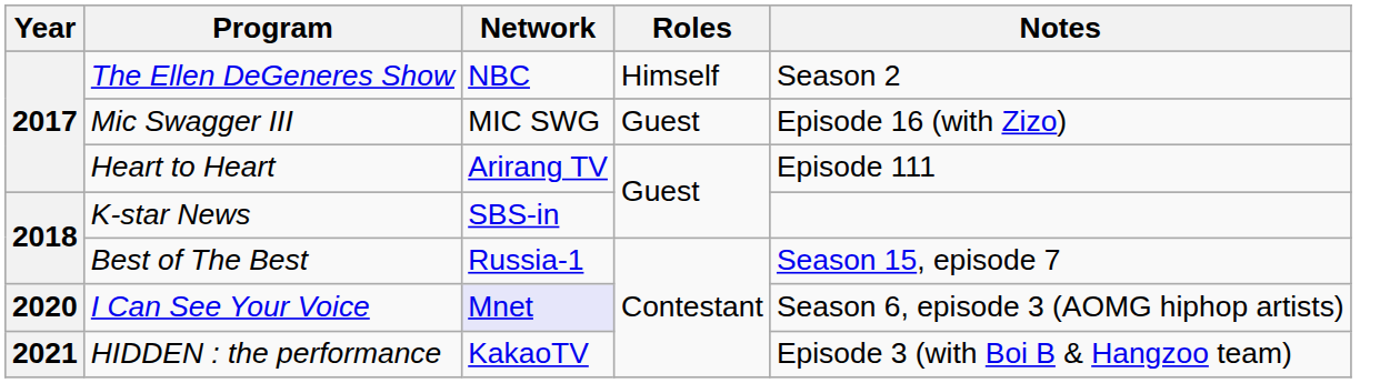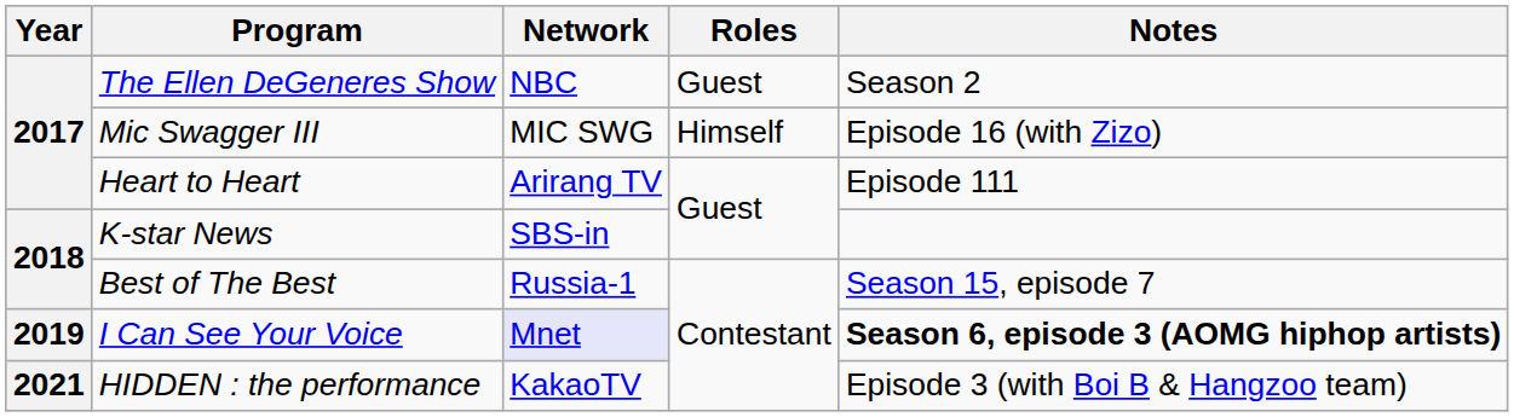 <table class="wikitable plainrowheaders sortable">
 <tr>
 <th>Year</th>
 <th>Program</th>
 <th>Network</th>
 <th>Roles</th>
 <th>Notes</th>
 </tr>
 <tr>
 <th rowspan="3" scope="row">2017</th>
 <td><em><a href='#'>The Ellen DeGeneres Show</a></em></td>
 <td><a href='#'>NBC</a></td>
-<td>Himself</td>
+<td>Guest</td>
 <td>Season 2</td>
 </tr>
 <tr>
 <td><em>Mic Swagger III</em></td>
 <td>MIC SWG</td>
-<td>Guest</td>
+<td>Himself</td>
 <td>Episode 16 (with <a href='#'>Zizo</a>)</td>
 </tr>
 <tr>
 <td><em>Heart to Heart</em></td>
 <td><a href='#'>Arirang TV</a></td>
 <td rowspan="2">Guest</td>
 <td>Episode 111</td>
 </tr>
 <tr>
 <th rowspan="2" scope="row">2018</th>
 <td><em>K-star News</em></td>
 <td><a href='#'>SBS-in</a></td>
 <td></td>
 </tr>
 <tr>
 <td><em>Best of The Best</em></td>
 <td><a href='#'>Russia-1</a></td>
 <td rowspan="3">Contestant</td>
 <td><a href='#'>Season 15</a>, episode 7</td>
 </tr>
 <tr>
-<th scope="row">2020</th>
+<th scope="row">2019</th>
 <td><em><a href='#'>I Can See Your Voice</a></em></td>
 <td style="background: lavender;"><a href='#'>Mnet</a></td>
-<td>Season 6, episode 3 (AOMG hiphop artists)</td>
+<td><strong>Season 6, episode 3 (AOMG hiphop artists)</strong></td>
 </tr>
 <tr>
 <th scope="row">2021</th>
 <td><em>HIDDEN : the performance</em></td>
 <td><a href='#'>KakaoTV</a></td>
 <td>Episode 3 (with <a href='#'>Boi B</a> & <a href='#'>Hangzoo</a> team)</td>
 </tr>
 </table>
